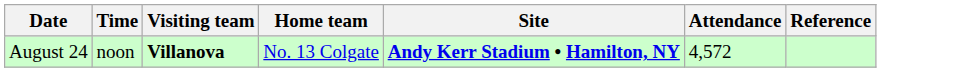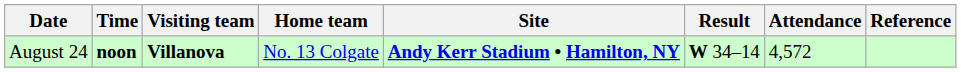 <table class="wikitable" style="font-size:95%;">
 <tr>
 <th>Date</th>
 <th>Time</th>
 <th>Visiting team</th>
 <th>Home team</th>
 <th>Site</th>
+<th>Result</th>
 <th>Attendance</th>
 <th class="unsortable">Reference</th>
 </tr>
 <tr bgcolor=#ccffcc>
 <td>August 24</td>
-<td>noon</td>
+<td><strong>noon</strong></td>
 <td><strong>Villanova</strong></td>
 <td><a href='#'>No. 13 Colgate</a></td>
 <td><strong><a href='#'>Andy Kerr Stadium</a> • <a href='#'>Hamilton, NY</a></strong></td>
+<td><strong>W</strong> 34–14</td>
 <td>4,572</td>
 <td></td>
 </tr>
 </table>
